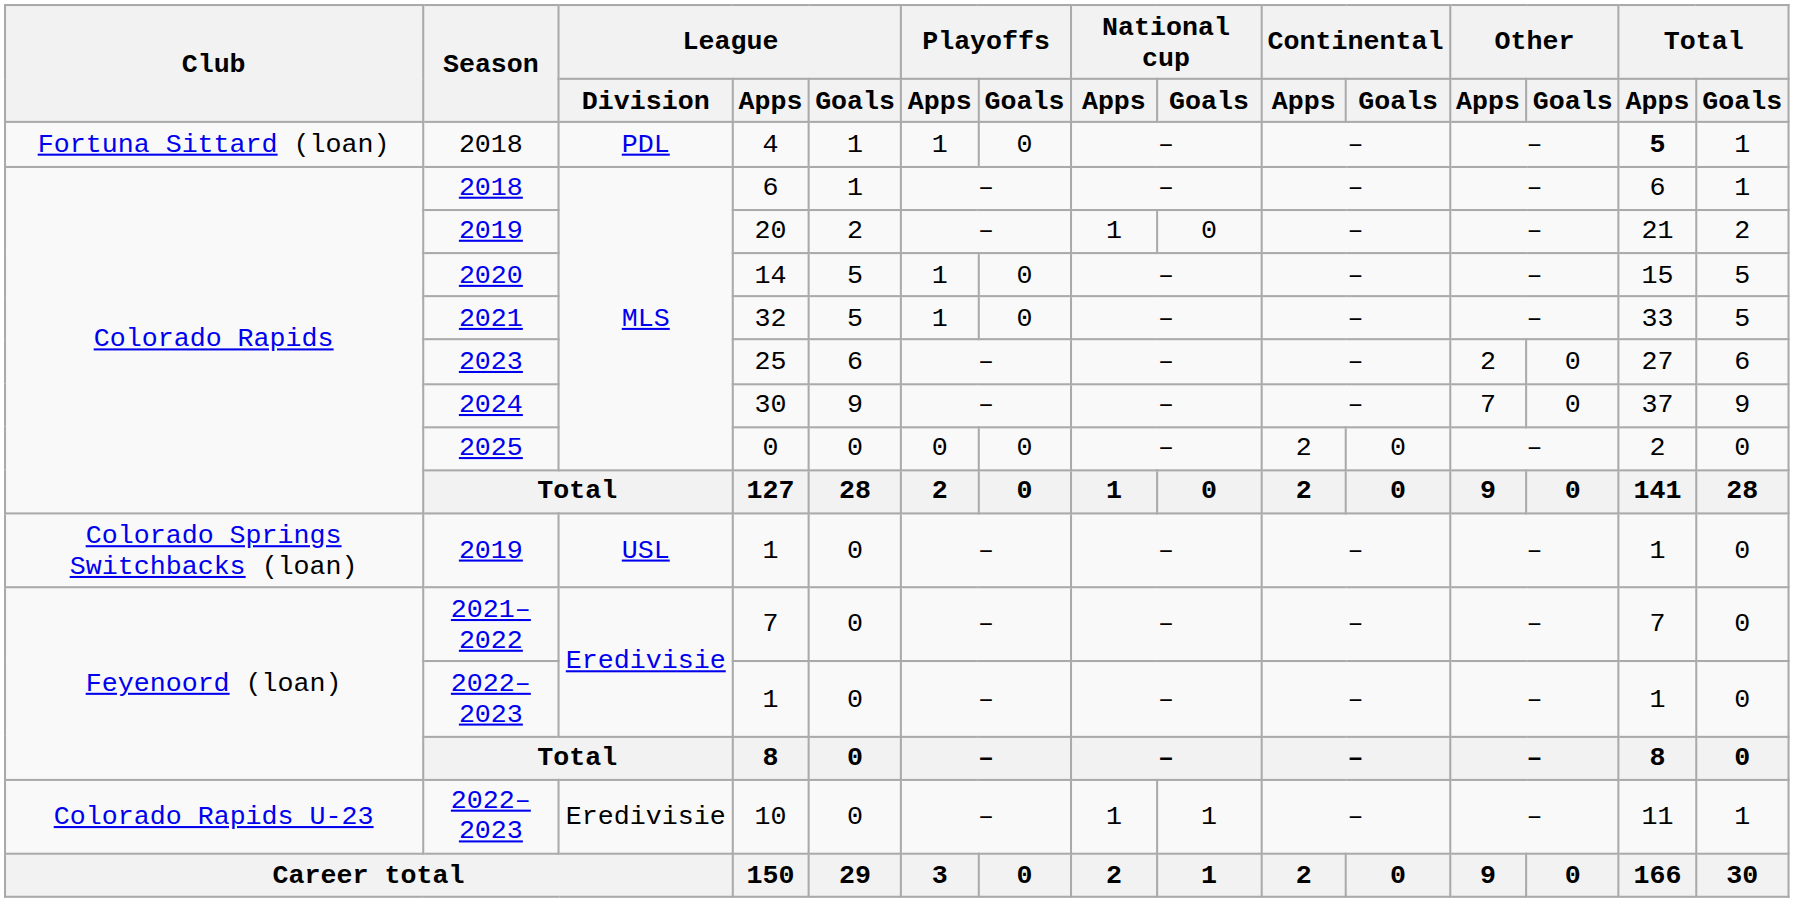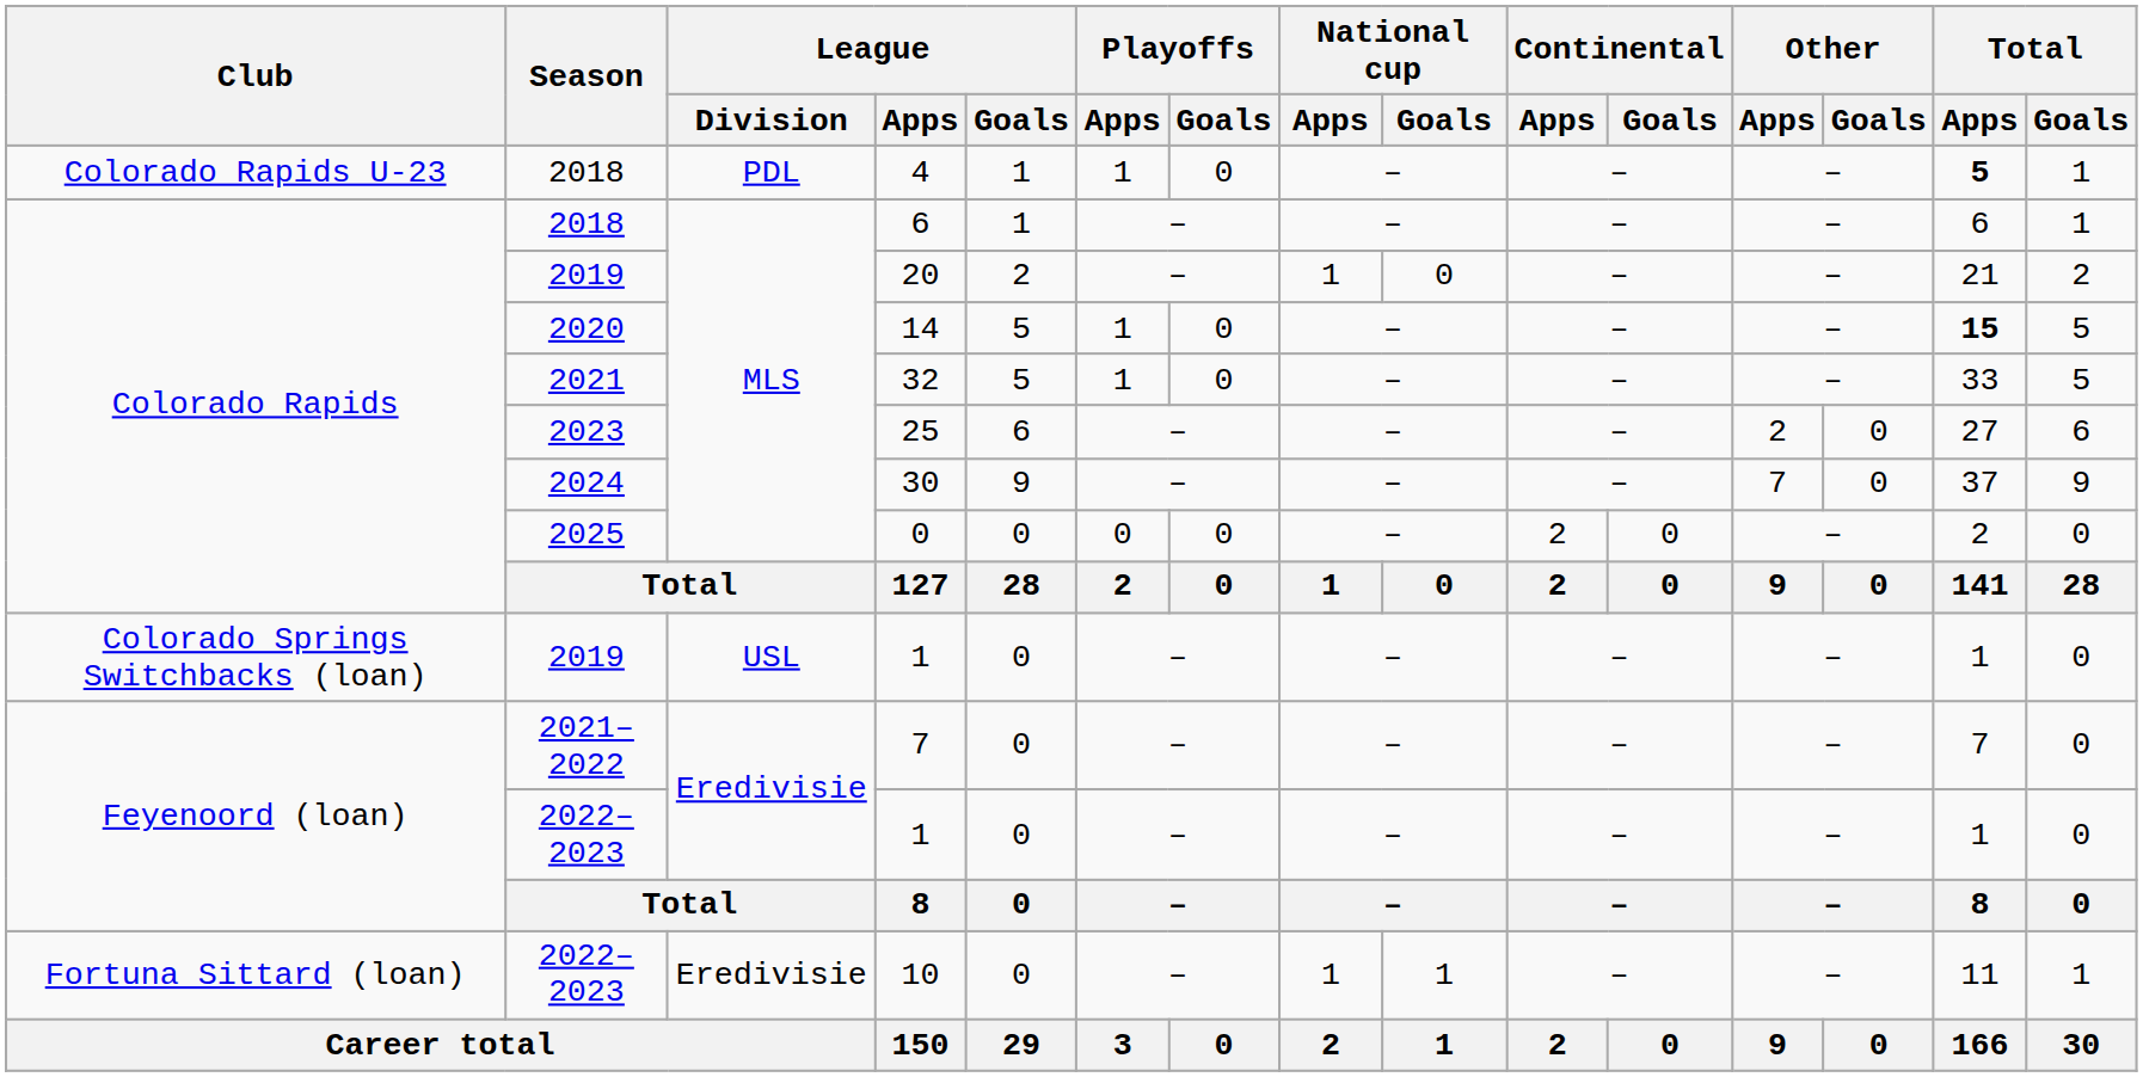 <table class="wikitable" style="text-align: center;">
 <tr>
 <th rowspan=2>Club</th>
 <th rowspan=2>Season</th>
 <th colspan=3>League</th>
 <th colspan=2>Playoffs</th>
 <th colspan=2>National cup</th>
 <th colspan=2>Continental</th>
 <th colspan=2>Other</th>
 <th colspan=2>Total</th>
 </tr>
 <tr>
 <th>Division</th>
 <th>Apps</th>
 <th>Goals</th>
 <th>Apps</th>
 <th>Goals</th>
 <th>Apps</th>
 <th>Goals</th>
 <th>Apps</th>
 <th>Goals</th>
 <th>Apps</th>
 <th>Goals</th>
 <th>Apps</th>
 <th>Goals</th>
 </tr>
 <tr>
-<td><a href='#'>Fortuna Sittard</a> (loan)</td>
+<td><a href='#'>Colorado Rapids U-23</a></td>
 <td>2018</td>
 <td><a href='#'>PDL</a></td>
 <td>4</td>
 <td>1</td>
 <td>1</td>
 <td>0</td>
 <td colspan=2>–</td>
 <td colspan=2>–</td>
 <td colspan=2>–</td>
 <td><strong>5</strong></td>
 <td>1</td>
 </tr>
 <tr>
 <td rowspan=8><a href='#'>Colorado Rapids</a></td>
 <td><a href='#'>2018</a></td>
 <td rowspan=7><a href='#'>MLS</a></td>
 <td>6</td>
 <td>1</td>
 <td colspan=2>–</td>
 <td colspan=2>–</td>
 <td colspan=2>–</td>
 <td colspan=2>–</td>
 <td>6</td>
 <td>1</td>
 </tr>
 <tr>
 <td><a href='#'>2019</a></td>
 <td>20</td>
 <td>2</td>
 <td colspan=2>–</td>
 <td>1</td>
 <td>0</td>
 <td colspan=2>–</td>
 <td colspan=2>–</td>
 <td>21</td>
 <td>2</td>
 </tr>
 <tr>
 <td><a href='#'>2020</a></td>
 <td>14</td>
 <td>5</td>
 <td>1</td>
 <td>0</td>
 <td colspan=2>–</td>
 <td colspan=2>–</td>
 <td colspan=2>–</td>
-<td>15</td>
+<td><strong>15</strong></td>
 <td>5</td>
 </tr>
 <tr>
 <td><a href='#'>2021</a></td>
 <td>32</td>
 <td>5</td>
 <td>1</td>
 <td>0</td>
 <td colspan=2>–</td>
 <td colspan=2>–</td>
 <td colspan=2>–</td>
 <td>33</td>
 <td>5</td>
 </tr>
 <tr>
 <td><a href='#'>2023</a></td>
 <td>25</td>
 <td>6</td>
 <td colspan=2>–</td>
 <td colspan=2>–</td>
 <td colspan=2>–</td>
 <td>2</td>
 <td>0</td>
 <td>27</td>
 <td>6</td>
 </tr>
 <tr>
 <td><a href='#'>2024</a></td>
 <td>30</td>
 <td>9</td>
 <td colspan=2>–</td>
 <td colspan=2>–</td>
 <td colspan=2>–</td>
 <td>7</td>
 <td>0</td>
 <td>37</td>
 <td>9</td>
 </tr>
 <tr>
 <td><a href='#'>2025</a></td>
 <td>0</td>
 <td>0</td>
 <td>0</td>
 <td>0</td>
 <td colspan=2>–</td>
 <td>2</td>
 <td>0</td>
 <td colspan=2>–</td>
 <td>2</td>
 <td>0</td>
 </tr>
 <tr>
 <th colspan=2>Total</th>
 <th>127</th>
 <th>28</th>
 <th>2</th>
 <th>0</th>
 <th>1</th>
 <th>0</th>
 <th>2</th>
 <th>0</th>
 <th>9</th>
 <th>0</th>
 <th>141</th>
 <th>28</th>
 </tr>
 <tr>
 <td><a href='#'>Colorado Springs Switchbacks</a> (loan)</td>
 <td><a href='#'>2019</a></td>
 <td><a href='#'>USL</a></td>
 <td>1</td>
 <td>0</td>
 <td colspan=2>–</td>
 <td colspan=2>–</td>
 <td colspan=2>–</td>
 <td colspan=2>–</td>
 <td>1</td>
 <td>0</td>
 </tr>
 <tr>
 <td rowspan=3><a href='#'>Feyenoord</a> (loan)</td>
 <td><a href='#'>2021–2022</a></td>
 <td rowspan=2><a href='#'>Eredivisie</a></td>
 <td>7</td>
 <td>0</td>
 <td colspan=2>–</td>
 <td colspan=2>–</td>
 <td colspan=2>–</td>
 <td colspan=2>–</td>
 <td>7</td>
 <td>0</td>
 </tr>
 <tr>
 <td><a href='#'>2022–2023</a></td>
 <td>1</td>
 <td>0</td>
 <td colspan=2>–</td>
 <td colspan=2>–</td>
 <td colspan=2>–</td>
 <td colspan=2>–</td>
 <td>1</td>
 <td>0</td>
 </tr>
 <tr>
 <th colspan=2>Total</th>
 <th>8</th>
 <th>0</th>
 <th colspan=2>–</th>
 <th colspan=2>–</th>
 <th colspan=2>–</th>
 <th colspan=2>–</th>
 <th>8</th>
 <th>0</th>
 </tr>
 <tr>
-<td><a href='#'>Colorado Rapids U-23</a></td>
+<td><a href='#'>Fortuna Sittard</a> (loan)</td>
 <td><a href='#'>2022–2023</a></td>
 <td>Eredivisie</td>
 <td>10</td>
 <td>0</td>
 <td colspan=2>–</td>
 <td>1</td>
 <td>1</td>
 <td colspan=2>–</td>
 <td colspan=2>–</td>
 <td>11</td>
 <td>1</td>
 </tr>
 <tr>
 <th colspan=3>Career total</th>
 <th>150</th>
 <th>29</th>
 <th>3</th>
 <th>0</th>
 <th>2</th>
 <th>1</th>
 <th>2</th>
 <th>0</th>
 <th>9</th>
 <th>0</th>
 <th>166</th>
 <th>30</th>
 </tr>
 </table>
